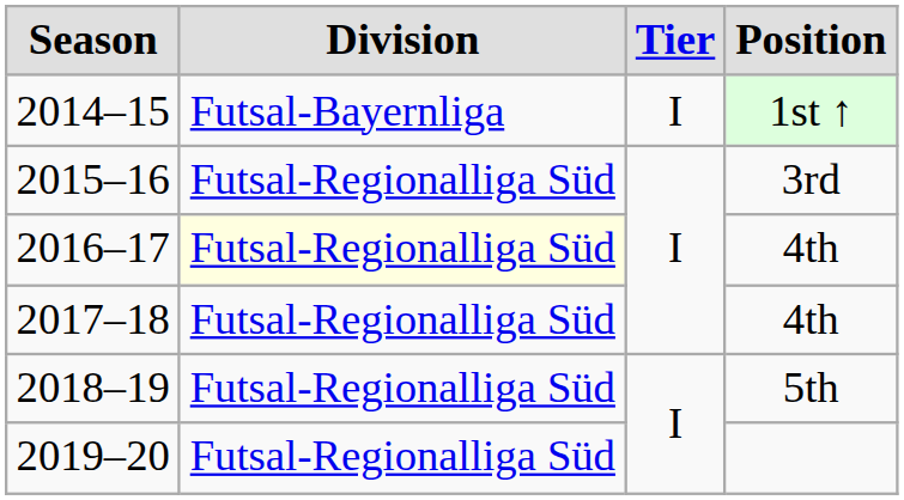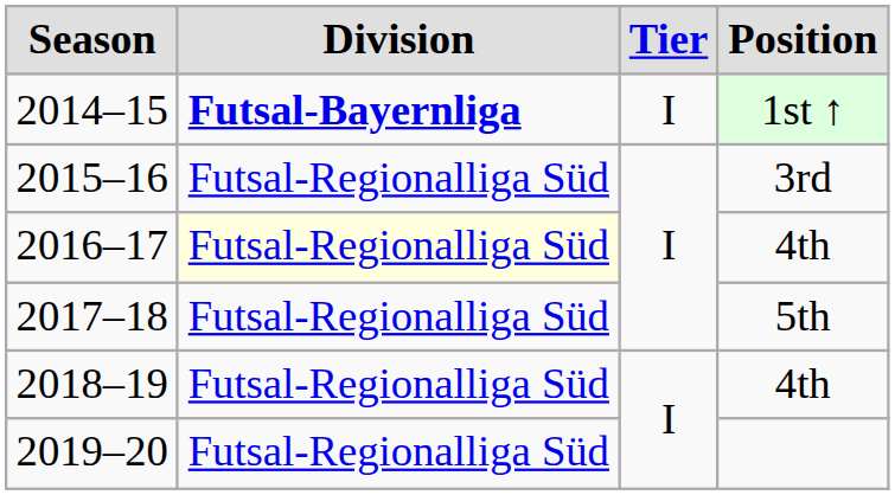 <table class="wikitable">
 <tr style="text-align:center; background:#dfdfdf;">
 <td><strong>Season</strong></td>
 <td><strong>Division</strong></td>
 <td><strong><a href='#'>Tier</a></strong></td>
 <td><strong>Position</strong></td>
 </tr>
 <tr style="text-align:center;">
 <td>2014–15</td>
-<td style="text-align:left;"><a href='#'>Futsal-Bayernliga</a></td>
+<td style="text-align:left;"><strong><a href='#'>Futsal-Bayernliga</a></strong></td>
 <td>I</td>
 <td style="background:#ddffdd">1st ↑</td>
 </tr>
 <tr style="text-align:center;">
 <td>2015–16</td>
 <td style="text-align:left;"><a href='#'>Futsal-Regionalliga Süd</a></td>
 <td rowspan=3>I</td>
 <td>3rd</td>
 </tr>
 <tr style="text-align:center;">
 <td>2016–17</td>
 <td style="background: lightyellow; text-align:left;"><a href='#'>Futsal-Regionalliga Süd</a></td>
 <td>4th</td>
 </tr>
 <tr style="text-align:center;">
 <td>2017–18</td>
 <td style="text-align:left;"><a href='#'>Futsal-Regionalliga Süd</a></td>
-<td>4th</td>
+<td>5th</td>
 </tr>
 <tr style="text-align:center;">
 <td>2018–19</td>
 <td style="text-align:left;"><a href='#'>Futsal-Regionalliga Süd</a></td>
 <td rowspan=3>I</td>
-<td>5th</td>
+<td>4th</td>
 </tr>
 <tr style="text-align:center;">
 <td>2019–20</td>
 <td style="text-align:left;"><a href='#'>Futsal-Regionalliga Süd</a></td>
 <td></td>
 </tr>
 </table>
